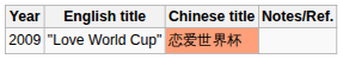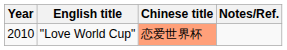 <table class="wikitable sortable">
 <tr>
 <th>Year</th>
 <th>English title</th>
 <th>Chinese title</th>
 <th class="unsortable">Notes/Ref.</th>
 </tr>
 <tr>
-<td>2009</td>
+<td>2010</td>
 <td>"Love World Cup"</td>
 <td style="background: lightsalmon;">恋爱世界杯</td>
 <td></td>
 </tr>
 </table>
